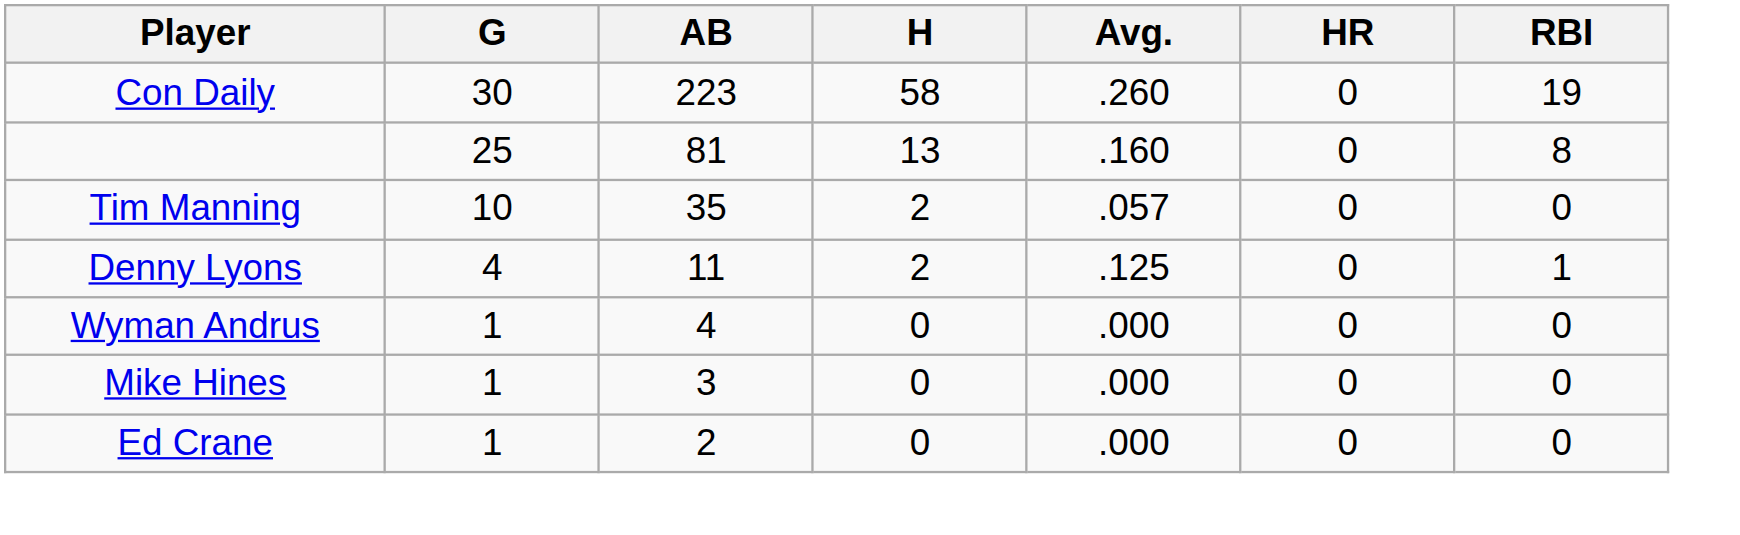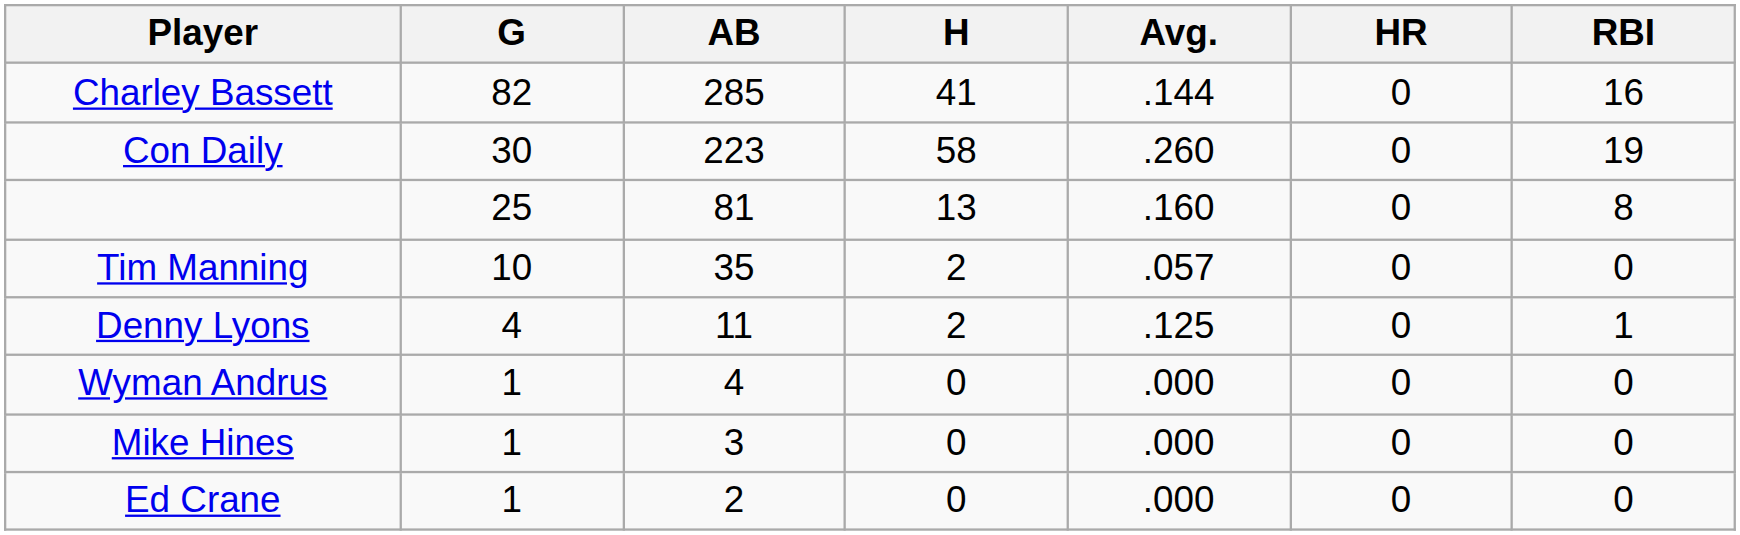 <table class="wikitable sortable">
 <tr>
 <th bgcolor="#DDDDFF" width="16%">Player</th>
 <th bgcolor="#DDDDFF" width="9%">G</th>
 <th bgcolor="#DDDDFF" width="9%">AB</th>
 <th bgcolor="#DDDDFF" width="9%">H</th>
 <th bgcolor="#DDDDFF" width="9%">Avg.</th>
 <th bgcolor="#DDDDFF" width="9%">HR</th>
 <th bgcolor="#DDDDFF" width="9%">RBI</th>
+</tr>
+<tr align="center">
+<td><a href='#'>Charley Bassett</a></td>
+<td>82</td>
+<td>285</td>
+<td>41</td>
+<td>.144</td>
+<td>0</td>
+<td>16</td>
 </tr>
 <tr align=center>
 <td><a href='#'>Con Daily</a></td>
 <td>30</td>
 <td>223</td>
 <td>58</td>
 <td>.260</td>
 <td>0</td>
 <td>19</td>
 </tr>
 <tr align=center>
 <td></td>
 <td>25</td>
 <td>81</td>
 <td>13</td>
 <td>.160</td>
 <td>0</td>
 <td>8</td>
 </tr>
 <tr align="center">
 <td><a href='#'>Tim Manning</a></td>
 <td>10</td>
 <td>35</td>
 <td>2</td>
 <td>.057</td>
 <td>0</td>
 <td>0</td>
 </tr>
 <tr align=center>
 <td><a href='#'>Denny Lyons</a></td>
 <td>4</td>
 <td>11</td>
 <td>2</td>
 <td>.125</td>
 <td>0</td>
 <td>1</td>
 </tr>
 <tr align=center>
 <td><a href='#'>Wyman Andrus</a></td>
 <td>1</td>
 <td>4</td>
 <td>0</td>
 <td>.000</td>
 <td>0</td>
 <td>0</td>
 </tr>
 <tr align=center>
 <td><a href='#'>Mike Hines</a></td>
 <td>1</td>
 <td>3</td>
 <td>0</td>
 <td>.000</td>
 <td>0</td>
 <td>0</td>
 </tr>
 <tr align=center>
 <td><a href='#'>Ed Crane</a></td>
 <td>1</td>
 <td>2</td>
 <td>0</td>
 <td>.000</td>
 <td>0</td>
 <td>0</td>
 </tr>
 </table>
